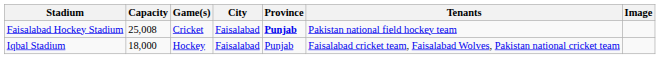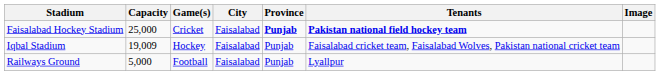 <table class="sortable wikitable">
 <tr>
 <th>Stadium</th>
 <th>Capacity</th>
 <th>Game(s)</th>
 <th>City</th>
 <th>Province</th>
 <th>Tenants</th>
 <th>Image</th>
 </tr>
 <tr>
 <td><a href='#'>Faisalabad Hockey Stadium</a></td>
-<td>25,008</td>
+<td>25,000</td>
 <td> <a href='#'>Cricket</a></td>
 <td><a href='#'>Faisalabad</a></td>
 <td><strong><a href='#'>Punjab</a></strong></td>
-<td><a href='#'>Pakistan national field hockey team</a></td>
+<td><strong><a href='#'>Pakistan national field hockey team</a></strong></td>
 <td></td>
 </tr>
 <tr>
 <td><a href='#'>Iqbal Stadium</a></td>
-<td>18,000</td>
+<td>19,009</td>
 <td> <a href='#'>Hockey</a></td>
 <td><a href='#'>Faisalabad</a></td>
 <td><a href='#'>Punjab</a></td>
 <td><a href='#'>Faisalabad cricket team</a>, <a href='#'>Faisalabad Wolves</a>, <a href='#'>Pakistan national cricket team</a></td>
 <td></td>
 </tr>
+<tr>
+<td><a href='#'>Railways Ground</a></td>
+<td>5,000</td>
+<td> <a href='#'>Football</a></td>
+<td><a href='#'>Faisalabad</a></td>
+<td><a href='#'>Punjab</a></td>
+<td><a href='#'>Lyallpur</a></td>
+<td></td>
+</tr>
 </table>
